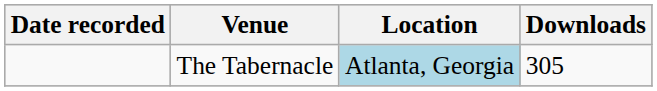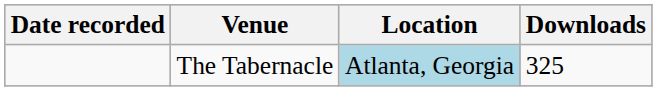 <table class="wikitable sortable">
 <tr>
 <th>Date recorded</th>
 <th class="unsortable">Venue</th>
 <th class="unsortable">Location</th>
 <th>Downloads</th>
 </tr>
 <tr>
 <td></td>
 <td>The Tabernacle</td>
 <td style="background: lightblue;">Atlanta, Georgia</td>
-<td>305</td>
+<td>325</td>
 </tr>
 </table>
